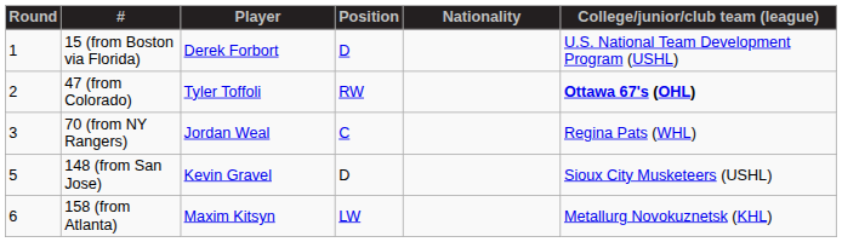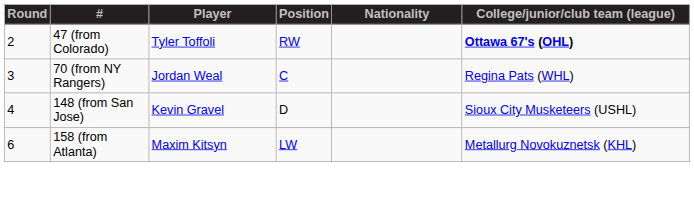 <table class="wikitable">
 <tr>
 <th style="background:#231f20; color:silver; width:5.0%;">Round</th>
 <th style="background:#231f20; color:silver; width:15.0%;">#</th>
 <th style="background:#231f20; color:silver; width:20.0%;">Player</th>
 <th style="background:#231f20; color:silver; width:5.0%;">Position</th>
 <th style="background:#231f20; color:silver; width:20.0%;">Nationality</th>
 <th style="background:#231f20; color:silver; width:100.0%;">College/junior/club team (league)</th>
-</tr>
-<tr>
-<td>1</td>
-<td>15 (from Boston via Florida)</td>
-<td><a href='#'>Derek Forbort</a></td>
-<td><a href='#'>D</a></td>
-<td></td>
-<td><a href='#'>U.S. National Team Development Program</a> (<a href='#'>USHL</a>)</td>
 </tr>
 <tr>
 <td>2</td>
 <td>47 (from Colorado)</td>
 <td><a href='#'>Tyler Toffoli</a></td>
 <td><a href='#'>RW</a></td>
 <td></td>
 <td><strong><a href='#'>Ottawa 67's</a> (<a href='#'>OHL</a>)</strong></td>
 </tr>
 <tr>
 <td>3</td>
 <td>70 (from NY Rangers)</td>
 <td><a href='#'>Jordan Weal</a></td>
 <td><a href='#'>C</a></td>
 <td></td>
 <td><a href='#'>Regina Pats</a> (<a href='#'>WHL</a>)</td>
 </tr>
 <tr>
-<td>5</td>
+<td>4</td>
 <td>148 (from San Jose)</td>
 <td><a href='#'>Kevin Gravel</a></td>
 <td>D</td>
 <td></td>
 <td><a href='#'>Sioux City Musketeers</a> (USHL)</td>
 </tr>
 <tr>
 <td>6</td>
 <td>158 (from Atlanta)</td>
 <td><a href='#'>Maxim Kitsyn</a></td>
 <td><a href='#'>LW</a></td>
 <td></td>
 <td><a href='#'>Metallurg Novokuznetsk</a> (<a href='#'>KHL</a>)</td>
 </tr>
 </table>
